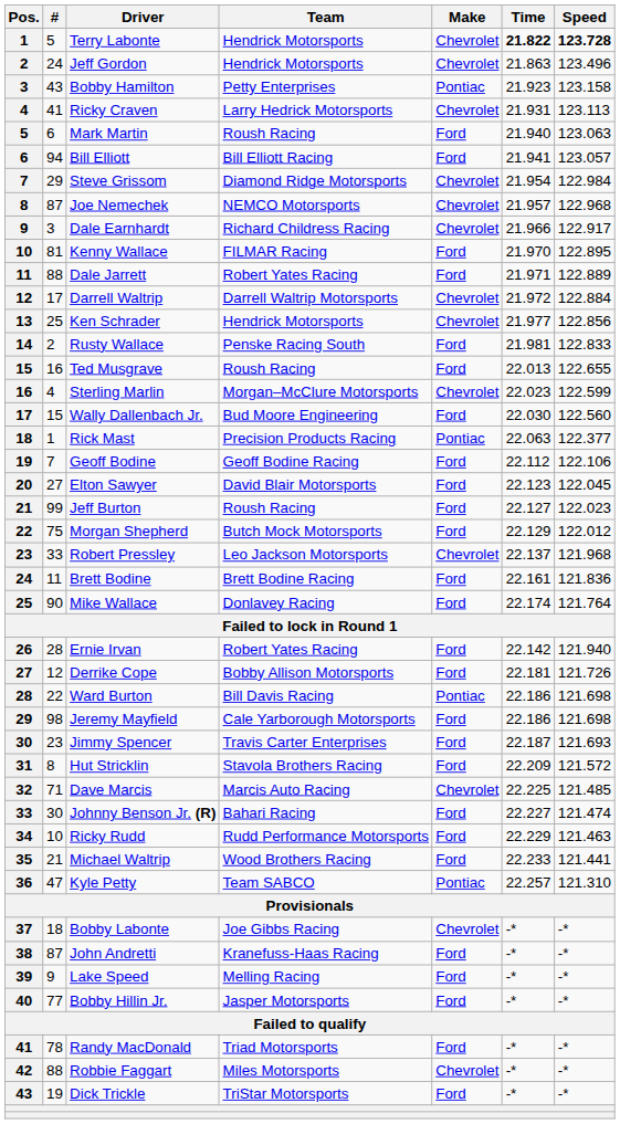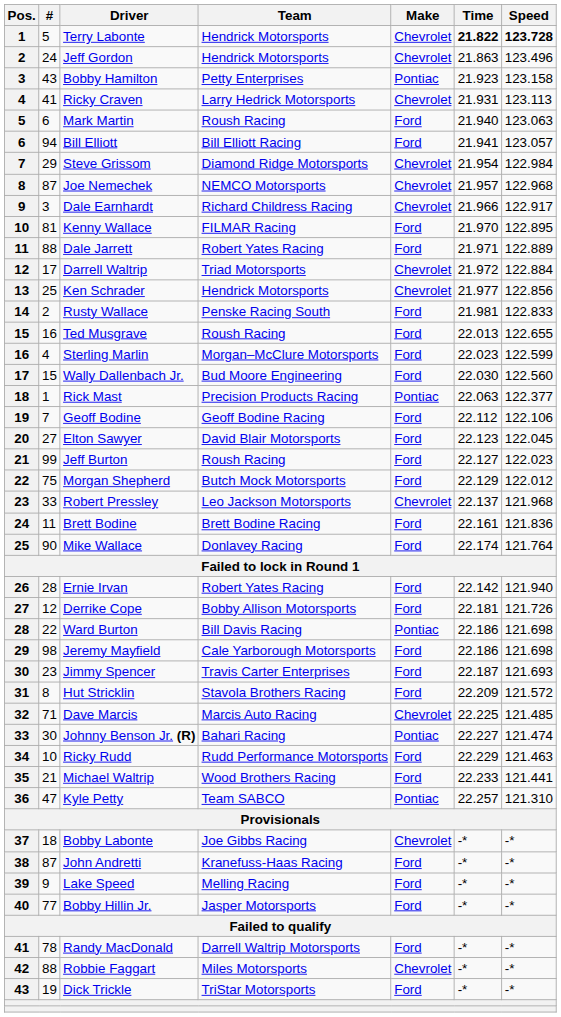 <table class="wikitable" style="font-size:95%">
 <tr>
 <th>Pos.</th>
 <th>#</th>
 <th>Driver</th>
 <th>Team</th>
 <th>Make</th>
 <th>Time</th>
 <th>Speed</th>
 </tr>
 <tr>
 <th>1</th>
 <td>5</td>
 <td><a href='#'>Terry Labonte</a></td>
 <td><a href='#'>Hendrick Motorsports</a></td>
 <td><a href='#'>Chevrolet</a></td>
 <td><strong>21.822</strong></td>
 <td><strong>123.728</strong></td>
 </tr>
 <tr>
 <th>2</th>
 <td>24</td>
 <td><a href='#'>Jeff Gordon</a></td>
 <td><a href='#'>Hendrick Motorsports</a></td>
 <td><a href='#'>Chevrolet</a></td>
 <td>21.863</td>
 <td>123.496</td>
 </tr>
 <tr>
 <th>3</th>
 <td>43</td>
 <td><a href='#'>Bobby Hamilton</a></td>
 <td><a href='#'>Petty Enterprises</a></td>
 <td><a href='#'>Pontiac</a></td>
 <td>21.923</td>
 <td>123.158</td>
 </tr>
 <tr>
 <th>4</th>
 <td>41</td>
 <td><a href='#'>Ricky Craven</a></td>
 <td><a href='#'>Larry Hedrick Motorsports</a></td>
 <td><a href='#'>Chevrolet</a></td>
 <td>21.931</td>
 <td>123.113</td>
 </tr>
 <tr>
 <th>5</th>
 <td>6</td>
 <td><a href='#'>Mark Martin</a></td>
 <td><a href='#'>Roush Racing</a></td>
 <td><a href='#'>Ford</a></td>
 <td>21.940</td>
 <td>123.063</td>
 </tr>
 <tr>
 <th>6</th>
 <td>94</td>
 <td><a href='#'>Bill Elliott</a></td>
 <td><a href='#'>Bill Elliott Racing</a></td>
 <td><a href='#'>Ford</a></td>
 <td>21.941</td>
 <td>123.057</td>
 </tr>
 <tr>
 <th>7</th>
 <td>29</td>
 <td><a href='#'>Steve Grissom</a></td>
 <td><a href='#'>Diamond Ridge Motorsports</a></td>
 <td><a href='#'>Chevrolet</a></td>
 <td>21.954</td>
 <td>122.984</td>
 </tr>
 <tr>
 <th>8</th>
 <td>87</td>
 <td><a href='#'>Joe Nemechek</a></td>
 <td><a href='#'>NEMCO Motorsports</a></td>
 <td><a href='#'>Chevrolet</a></td>
 <td>21.957</td>
 <td>122.968</td>
 </tr>
 <tr>
 <th>9</th>
 <td>3</td>
 <td><a href='#'>Dale Earnhardt</a></td>
 <td><a href='#'>Richard Childress Racing</a></td>
 <td><a href='#'>Chevrolet</a></td>
 <td>21.966</td>
 <td>122.917</td>
 </tr>
 <tr>
 <th>10</th>
 <td>81</td>
 <td><a href='#'>Kenny Wallace</a></td>
 <td><a href='#'>FILMAR Racing</a></td>
 <td><a href='#'>Ford</a></td>
 <td>21.970</td>
 <td>122.895</td>
 </tr>
 <tr>
 <th>11</th>
 <td>88</td>
 <td><a href='#'>Dale Jarrett</a></td>
 <td><a href='#'>Robert Yates Racing</a></td>
 <td><a href='#'>Ford</a></td>
 <td>21.971</td>
 <td>122.889</td>
 </tr>
 <tr>
 <th>12</th>
 <td>17</td>
 <td><a href='#'>Darrell Waltrip</a></td>
-<td><a href='#'>Darrell Waltrip Motorsports</a></td>
+<td><a href='#'>Triad Motorsports</a></td>
 <td><a href='#'>Chevrolet</a></td>
 <td>21.972</td>
 <td>122.884</td>
 </tr>
 <tr>
 <th>13</th>
 <td>25</td>
 <td><a href='#'>Ken Schrader</a></td>
 <td><a href='#'>Hendrick Motorsports</a></td>
 <td><a href='#'>Chevrolet</a></td>
 <td>21.977</td>
 <td>122.856</td>
 </tr>
 <tr>
 <th>14</th>
 <td>2</td>
 <td><a href='#'>Rusty Wallace</a></td>
 <td><a href='#'>Penske Racing South</a></td>
 <td><a href='#'>Ford</a></td>
 <td>21.981</td>
 <td>122.833</td>
 </tr>
 <tr>
 <th>15</th>
 <td>16</td>
 <td><a href='#'>Ted Musgrave</a></td>
 <td><a href='#'>Roush Racing</a></td>
 <td><a href='#'>Ford</a></td>
 <td>22.013</td>
 <td>122.655</td>
 </tr>
 <tr>
 <th>16</th>
 <td>4</td>
 <td><a href='#'>Sterling Marlin</a></td>
 <td><a href='#'>Morgan–McClure Motorsports</a></td>
-<td><a href='#'>Chevrolet</a></td>
+<td><a href='#'>Ford</a></td>
 <td>22.023</td>
 <td>122.599</td>
 </tr>
 <tr>
 <th>17</th>
 <td>15</td>
 <td><a href='#'>Wally Dallenbach Jr.</a></td>
 <td><a href='#'>Bud Moore Engineering</a></td>
 <td><a href='#'>Ford</a></td>
 <td>22.030</td>
 <td>122.560</td>
 </tr>
 <tr>
 <th>18</th>
 <td>1</td>
 <td><a href='#'>Rick Mast</a></td>
 <td><a href='#'>Precision Products Racing</a></td>
 <td><a href='#'>Pontiac</a></td>
 <td>22.063</td>
 <td>122.377</td>
 </tr>
 <tr>
 <th>19</th>
 <td>7</td>
 <td><a href='#'>Geoff Bodine</a></td>
 <td><a href='#'>Geoff Bodine Racing</a></td>
 <td><a href='#'>Ford</a></td>
 <td>22.112</td>
 <td>122.106</td>
 </tr>
 <tr>
 <th>20</th>
 <td>27</td>
 <td><a href='#'>Elton Sawyer</a></td>
 <td><a href='#'>David Blair Motorsports</a></td>
 <td><a href='#'>Ford</a></td>
 <td>22.123</td>
 <td>122.045</td>
 </tr>
 <tr>
 <th>21</th>
 <td>99</td>
 <td><a href='#'>Jeff Burton</a></td>
 <td><a href='#'>Roush Racing</a></td>
 <td><a href='#'>Ford</a></td>
 <td>22.127</td>
 <td>122.023</td>
 </tr>
 <tr>
 <th>22</th>
 <td>75</td>
 <td><a href='#'>Morgan Shepherd</a></td>
 <td><a href='#'>Butch Mock Motorsports</a></td>
 <td><a href='#'>Ford</a></td>
 <td>22.129</td>
 <td>122.012</td>
 </tr>
 <tr>
 <th>23</th>
 <td>33</td>
 <td><a href='#'>Robert Pressley</a></td>
 <td><a href='#'>Leo Jackson Motorsports</a></td>
 <td><a href='#'>Chevrolet</a></td>
 <td>22.137</td>
 <td>121.968</td>
 </tr>
 <tr>
 <th>24</th>
 <td>11</td>
 <td><a href='#'>Brett Bodine</a></td>
 <td><a href='#'>Brett Bodine Racing</a></td>
 <td><a href='#'>Ford</a></td>
 <td>22.161</td>
 <td>121.836</td>
 </tr>
 <tr>
 <th>25</th>
 <td>90</td>
 <td><a href='#'>Mike Wallace</a></td>
 <td><a href='#'>Donlavey Racing</a></td>
 <td><a href='#'>Ford</a></td>
 <td>22.174</td>
 <td>121.764</td>
 </tr>
 <tr>
 <th colspan="7">Failed to lock in Round 1</th>
 </tr>
 <tr>
 <th>26</th>
 <td>28</td>
 <td><a href='#'>Ernie Irvan</a></td>
 <td><a href='#'>Robert Yates Racing</a></td>
 <td><a href='#'>Ford</a></td>
 <td>22.142</td>
 <td>121.940</td>
 </tr>
 <tr>
 <th>27</th>
 <td>12</td>
 <td><a href='#'>Derrike Cope</a></td>
 <td><a href='#'>Bobby Allison Motorsports</a></td>
 <td><a href='#'>Ford</a></td>
 <td>22.181</td>
 <td>121.726</td>
 </tr>
 <tr>
 <th>28</th>
 <td>22</td>
 <td><a href='#'>Ward Burton</a></td>
 <td><a href='#'>Bill Davis Racing</a></td>
 <td><a href='#'>Pontiac</a></td>
 <td>22.186</td>
 <td>121.698</td>
 </tr>
 <tr>
 <th>29</th>
 <td>98</td>
 <td><a href='#'>Jeremy Mayfield</a></td>
 <td><a href='#'>Cale Yarborough Motorsports</a></td>
 <td><a href='#'>Ford</a></td>
 <td>22.186</td>
 <td>121.698</td>
 </tr>
 <tr>
 <th>30</th>
 <td>23</td>
 <td><a href='#'>Jimmy Spencer</a></td>
 <td><a href='#'>Travis Carter Enterprises</a></td>
 <td><a href='#'>Ford</a></td>
 <td>22.187</td>
 <td>121.693</td>
 </tr>
 <tr>
 <th>31</th>
 <td>8</td>
 <td><a href='#'>Hut Stricklin</a></td>
 <td><a href='#'>Stavola Brothers Racing</a></td>
 <td><a href='#'>Ford</a></td>
 <td>22.209</td>
 <td>121.572</td>
 </tr>
 <tr>
 <th>32</th>
 <td>71</td>
 <td><a href='#'>Dave Marcis</a></td>
 <td><a href='#'>Marcis Auto Racing</a></td>
 <td><a href='#'>Chevrolet</a></td>
 <td>22.225</td>
 <td>121.485</td>
 </tr>
 <tr>
 <th>33</th>
 <td>30</td>
 <td><a href='#'>Johnny Benson Jr.</a> <strong>(R)</strong></td>
 <td><a href='#'>Bahari Racing</a></td>
-<td><a href='#'>Ford</a></td>
+<td><a href='#'>Pontiac</a></td>
 <td>22.227</td>
 <td>121.474</td>
 </tr>
 <tr>
 <th>34</th>
 <td>10</td>
 <td><a href='#'>Ricky Rudd</a></td>
 <td><a href='#'>Rudd Performance Motorsports</a></td>
 <td><a href='#'>Ford</a></td>
 <td>22.229</td>
 <td>121.463</td>
 </tr>
 <tr>
 <th>35</th>
 <td>21</td>
 <td><a href='#'>Michael Waltrip</a></td>
 <td><a href='#'>Wood Brothers Racing</a></td>
 <td><a href='#'>Ford</a></td>
 <td>22.233</td>
 <td>121.441</td>
 </tr>
 <tr>
 <th>36</th>
 <td>47</td>
 <td><a href='#'>Kyle Petty</a></td>
 <td><a href='#'>Team SABCO</a></td>
 <td><a href='#'>Pontiac</a></td>
 <td>22.257</td>
 <td>121.310</td>
 </tr>
 <tr>
 <th colspan="7">Provisionals</th>
 </tr>
 <tr>
 <th>37</th>
 <td>18</td>
 <td><a href='#'>Bobby Labonte</a></td>
 <td><a href='#'>Joe Gibbs Racing</a></td>
 <td><a href='#'>Chevrolet</a></td>
 <td>-*</td>
 <td>-*</td>
 </tr>
 <tr>
 <th>38</th>
 <td>87</td>
 <td><a href='#'>John Andretti</a></td>
 <td><a href='#'>Kranefuss-Haas Racing</a></td>
 <td><a href='#'>Ford</a></td>
 <td>-*</td>
 <td>-*</td>
 </tr>
 <tr>
 <th>39</th>
 <td>9</td>
 <td><a href='#'>Lake Speed</a></td>
 <td><a href='#'>Melling Racing</a></td>
 <td><a href='#'>Ford</a></td>
 <td>-*</td>
 <td>-*</td>
 </tr>
 <tr>
 <th>40</th>
 <td>77</td>
 <td><a href='#'>Bobby Hillin Jr.</a></td>
 <td><a href='#'>Jasper Motorsports</a></td>
 <td><a href='#'>Ford</a></td>
 <td>-*</td>
 <td>-*</td>
 </tr>
 <tr>
 <th colspan="7">Failed to qualify</th>
 </tr>
 <tr>
 <th>41</th>
 <td>78</td>
 <td><a href='#'>Randy MacDonald</a></td>
-<td><a href='#'>Triad Motorsports</a></td>
+<td><a href='#'>Darrell Waltrip Motorsports</a></td>
 <td><a href='#'>Ford</a></td>
 <td>-*</td>
 <td>-*</td>
 </tr>
 <tr>
 <th>42</th>
 <td>88</td>
 <td><a href='#'>Robbie Faggart</a></td>
 <td><a href='#'>Miles Motorsports</a></td>
 <td><a href='#'>Chevrolet</a></td>
 <td>-*</td>
 <td>-*</td>
 </tr>
 <tr>
 <th>43</th>
 <td>19</td>
 <td><a href='#'>Dick Trickle</a></td>
 <td><a href='#'>TriStar Motorsports</a></td>
 <td><a href='#'>Ford</a></td>
 <td>-*</td>
 <td>-*</td>
 </tr>
 <tr>
 <th colspan="7"></th>
 </tr>
 <tr>
 <th colspan="7"></th>
 </tr>
 </table>
